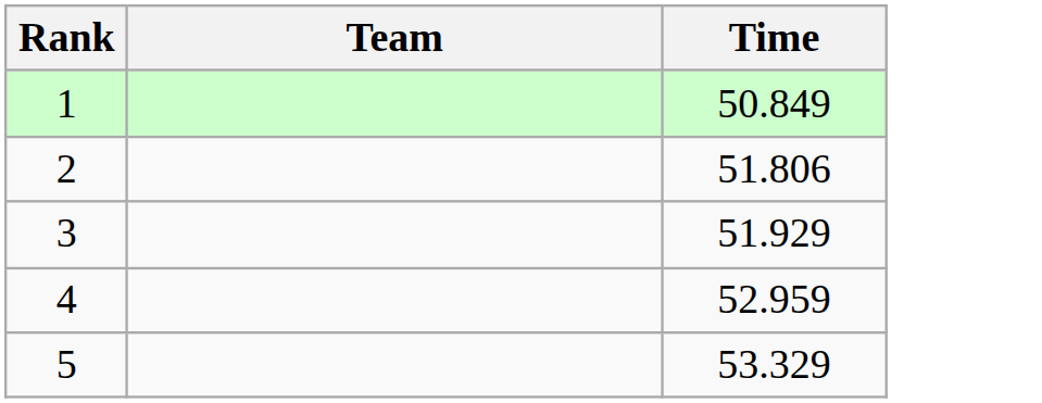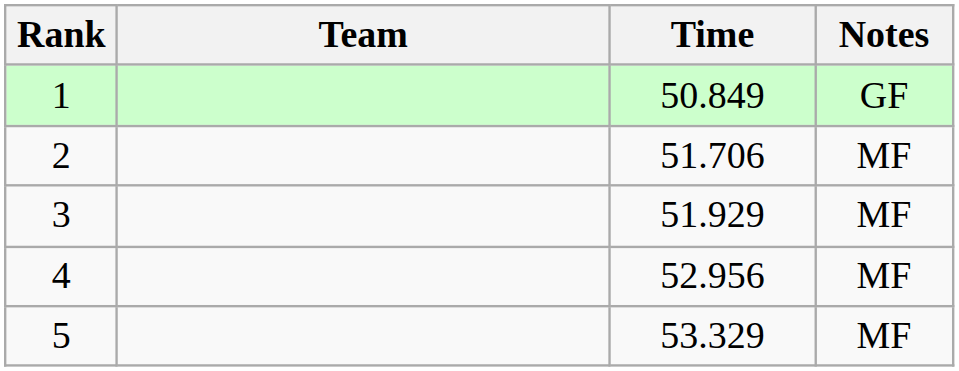 <table class=wikitable style="text-align:center">
 <tr>
 <th width=40>Rank</th>
 <th width=200>Team</th>
 <th width=80>Time</th>
+<th width=50>Notes</th>
 </tr>
 <tr bgcolor="#ccffcc">
 <td>1</td>
 <td align=left></td>
 <td>50.849</td>
+<td>GF</td>
 </tr>
 <tr>
 <td>2</td>
 <td align=left></td>
-<td>51.806</td>
+<td>51.706</td>
+<td>MF</td>
 </tr>
 <tr>
 <td>3</td>
 <td align=left></td>
 <td>51.929</td>
+<td>MF</td>
 </tr>
 <tr>
 <td>4</td>
 <td align=left></td>
-<td>52.959</td>
+<td>52.956</td>
+<td>MF</td>
 </tr>
 <tr>
 <td>5</td>
 <td align=left></td>
 <td>53.329</td>
+<td>MF</td>
 </tr>
 </table>
